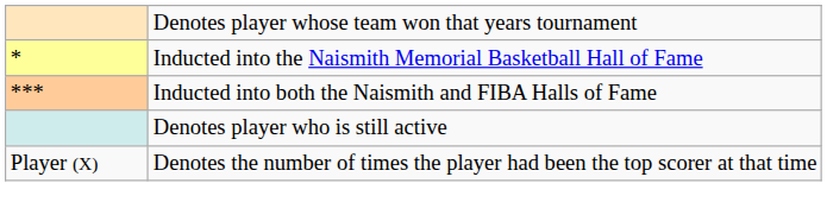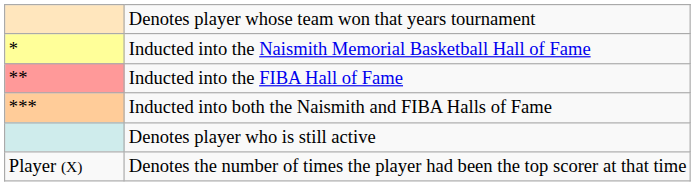 <table class="wikitable sortable">
 <tr>
 <td style="background-color:#FFE6BD; border:1px solid #aaaaaa; width:6em"></td>
 <td>Denotes player whose team won that years tournament</td>
 </tr>
 <tr>
 <td style="background-color:#FFFF99; border:1px solid #aaaaaa; width:6em">*</td>
 <td>Inducted into the <a href='#'>Naismith Memorial Basketball Hall of Fame</a></td>
+</tr>
+<tr>
+<td style="background-color:#FF9999; border:1px solid #aaaaaa; width:6em">**</td>
+<td>Inducted into the <a href='#'>FIBA Hall of Fame</a></td>
 </tr>
 <tr>
 <td style="background-color:#FFCC99; border:1px solid #aaaaaa; width:6em">***</td>
 <td>Inducted into both the Naismith and FIBA Halls of Fame</td>
 </tr>
 <tr>
 <td style="background-color:#CFECEC; border:1px solid #aaaaaa; width:6em"></td>
 <td>Denotes player who is still active</td>
 </tr>
 <tr>
 <td>Player <small>(X)</small></td>
 <td>Denotes the number of times the player had been the top scorer at that time</td>
 </tr>
 </table>
